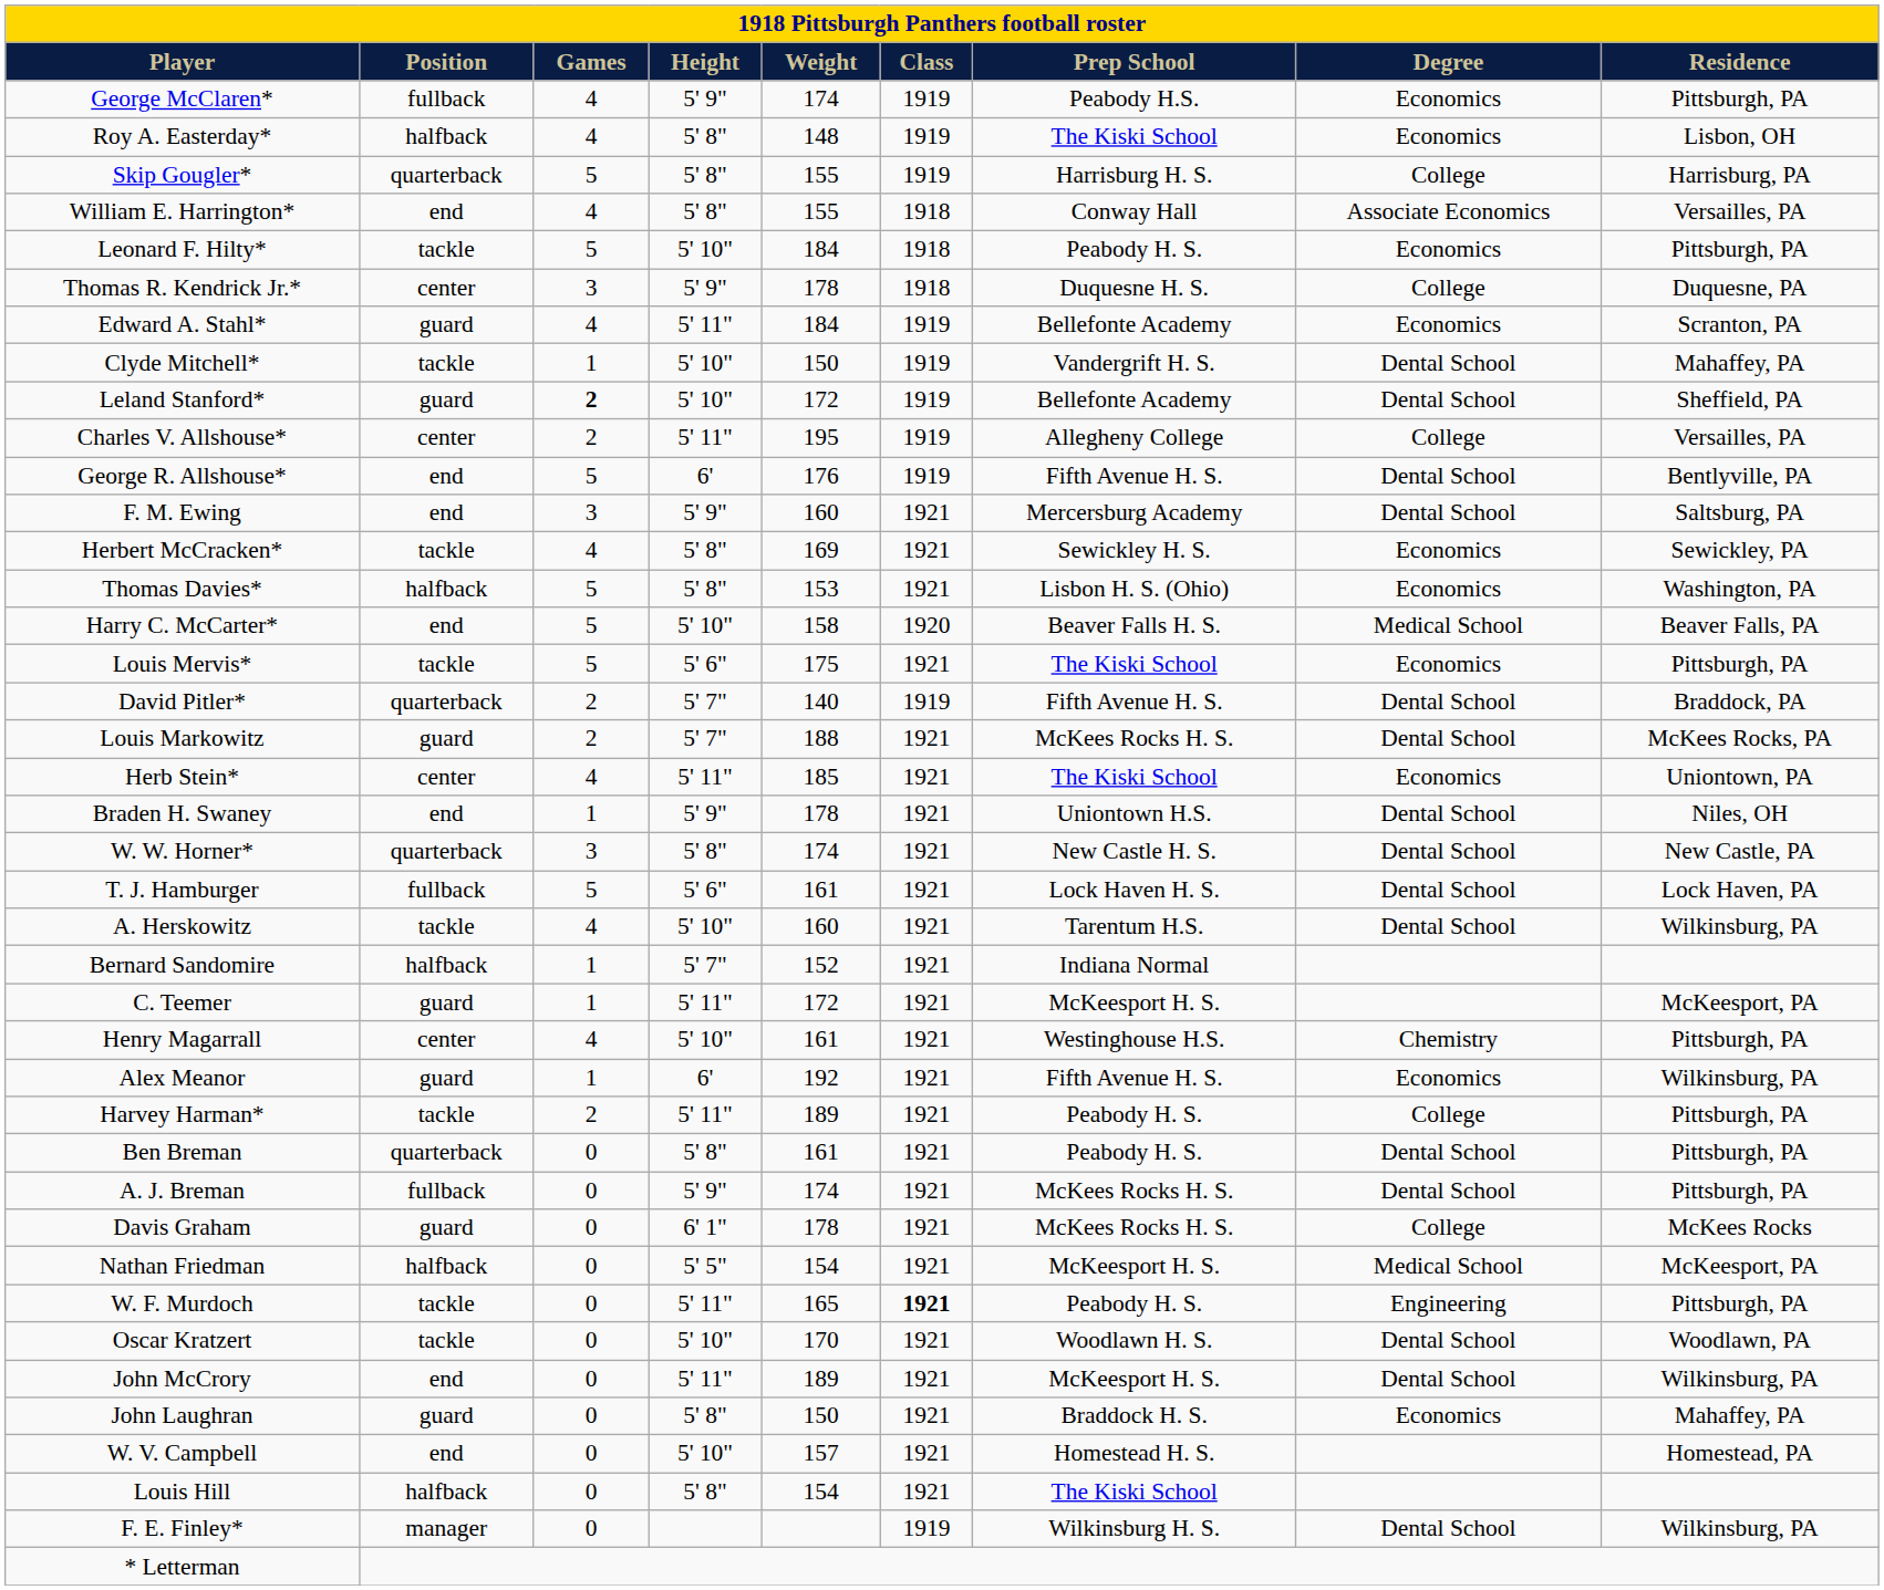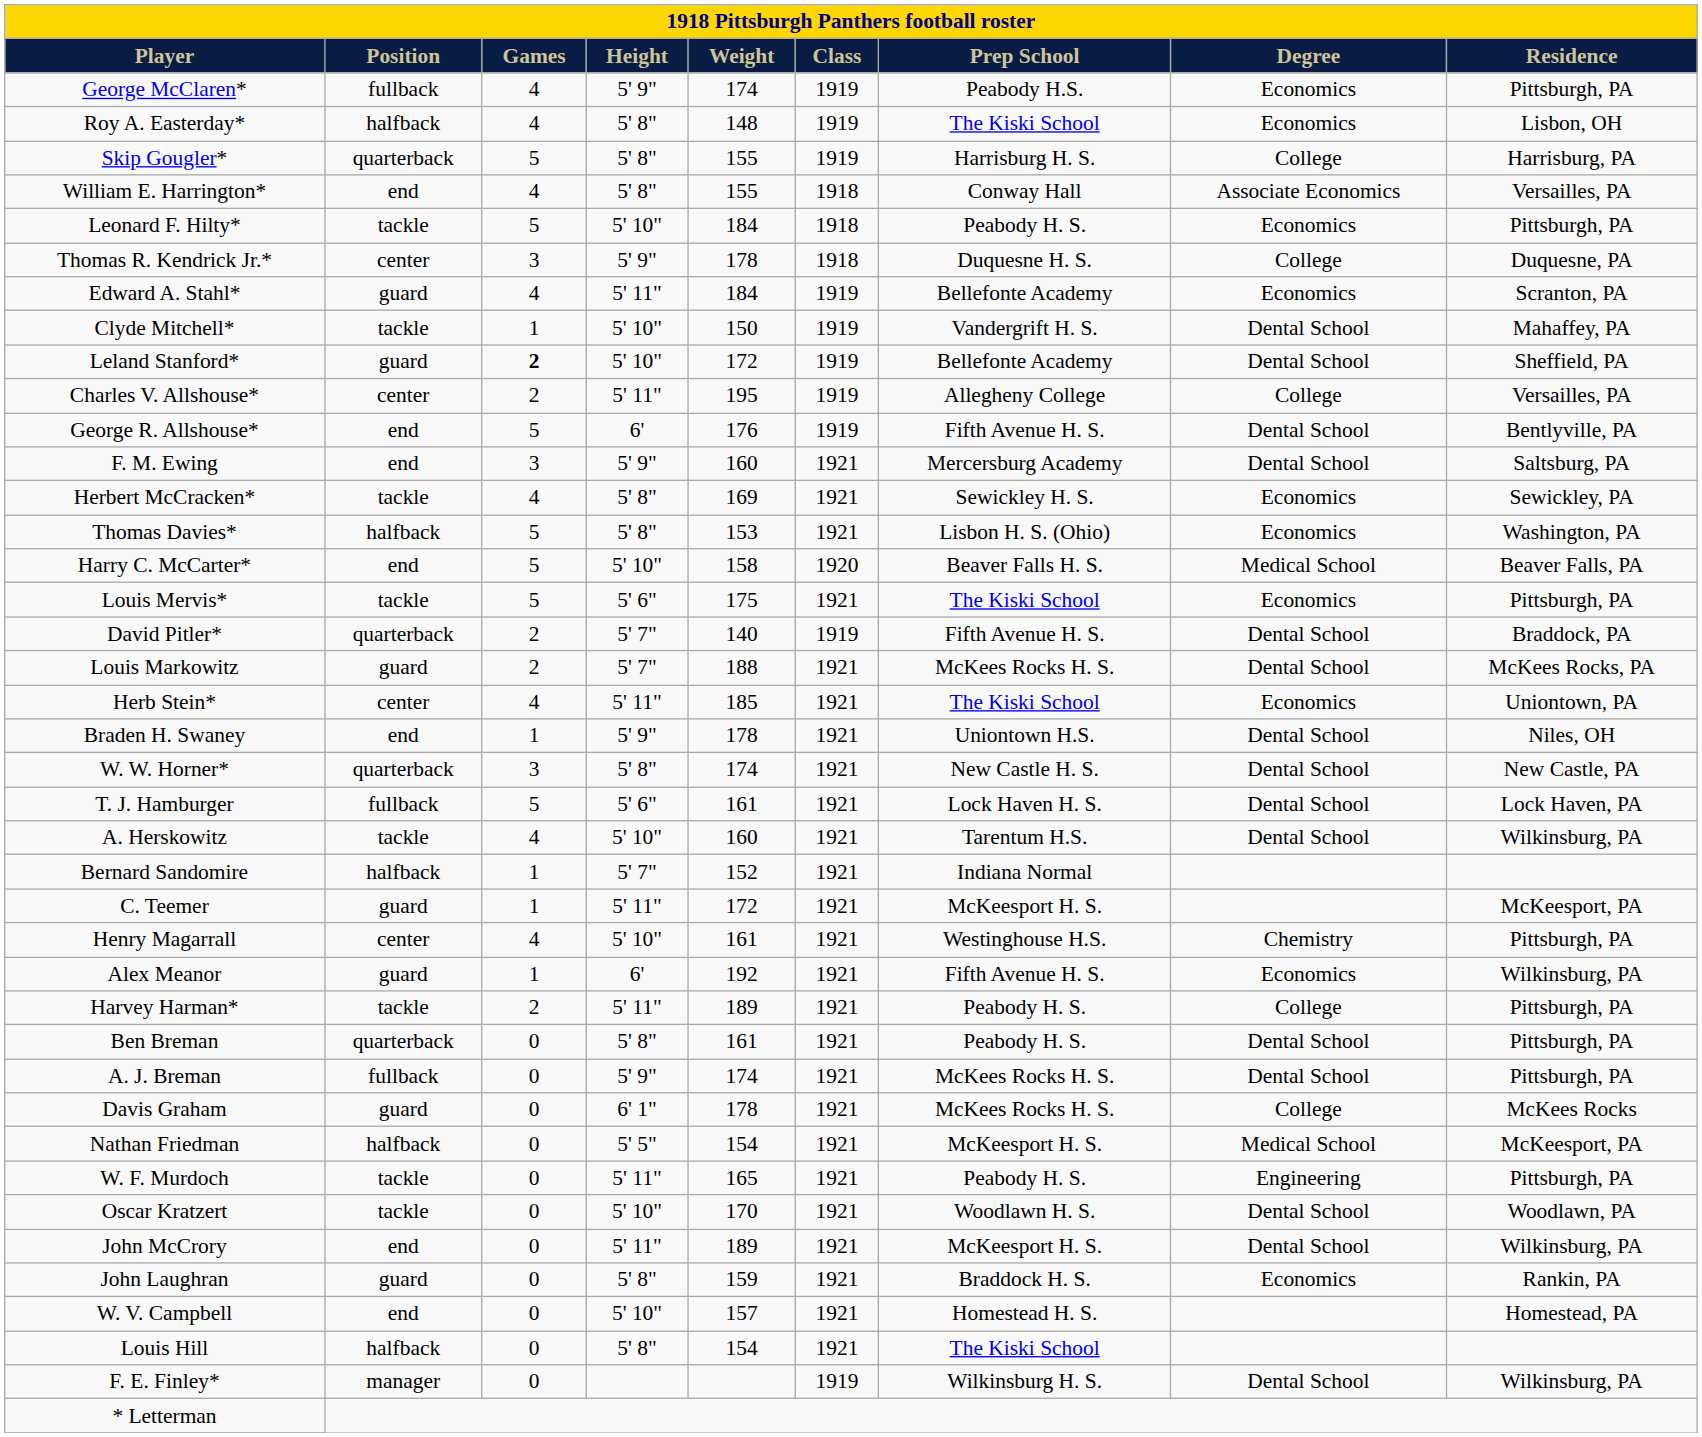 <table class="wikitable collapsible collapsed" style="margin: left; text-align:right; width:100%;">
 <tr>
 <th colspan="10" ; style="background:gold; color:darkblue; text-align: center;"><strong>1918 Pittsburgh Panthers football roster</strong></th>
 </tr>
 <tr align="center"  style="background:#091C44; color:#CEC499;">
 <td><strong>Player</strong></td>
 <td><strong>Position</strong></td>
 <td><strong>Games</strong></td>
 <td><strong>Height</strong></td>
 <td><strong>Weight</strong></td>
 <td><strong>Class</strong></td>
 <td><strong>Prep School</strong></td>
 <td><strong>Degree</strong></td>
 <td><strong>Residence</strong></td>
 </tr>
 <tr align="center" bgcolor="">
 <td><a href='#'>George McClaren</a>*</td>
 <td>fullback</td>
 <td>4</td>
 <td>5' 9"</td>
 <td>174</td>
 <td>1919</td>
 <td>Peabody H.S.</td>
 <td>Economics</td>
 <td>Pittsburgh, PA</td>
 </tr>
 <tr align="center" bgcolor="">
 <td>Roy A. Easterday*</td>
 <td>halfback</td>
 <td>4</td>
 <td>5' 8"</td>
 <td>148</td>
 <td>1919</td>
 <td><a href='#'>The Kiski School</a></td>
 <td>Economics</td>
 <td>Lisbon, OH</td>
 </tr>
 <tr align="center" bgcolor="">
 <td><a href='#'>Skip Gougler</a>*</td>
 <td>quarterback</td>
 <td>5</td>
 <td>5' 8"</td>
 <td>155</td>
 <td>1919</td>
 <td>Harrisburg H. S.</td>
 <td>College</td>
 <td>Harrisburg, PA</td>
 </tr>
 <tr align="center" bgcolor="">
 <td>William E. Harrington*</td>
 <td>end</td>
 <td>4</td>
 <td>5' 8"</td>
 <td>155</td>
 <td>1918</td>
 <td>Conway Hall</td>
 <td>Associate Economics</td>
 <td>Versailles, PA</td>
 </tr>
 <tr align="center" bgcolor="">
 <td>Leonard F. Hilty*</td>
 <td>tackle</td>
 <td>5</td>
 <td>5' 10"</td>
 <td>184</td>
 <td>1918</td>
 <td>Peabody H. S.</td>
 <td>Economics</td>
 <td>Pittsburgh, PA</td>
 </tr>
 <tr align="center" bgcolor="">
 <td>Thomas R. Kendrick Jr.*</td>
 <td>center</td>
 <td>3</td>
 <td>5' 9"</td>
 <td>178</td>
 <td>1918</td>
 <td>Duquesne H. S.</td>
 <td>College</td>
 <td>Duquesne, PA</td>
 </tr>
 <tr align="center" bgcolor="">
 <td>Edward A. Stahl*</td>
 <td>guard</td>
 <td>4</td>
 <td>5' 11"</td>
 <td>184</td>
 <td>1919</td>
 <td>Bellefonte Academy</td>
 <td>Economics</td>
 <td>Scranton, PA</td>
 </tr>
 <tr align="center" bgcolor=>
 <td>Clyde Mitchell*</td>
 <td>tackle</td>
 <td>1</td>
 <td>5' 10"</td>
 <td>150</td>
 <td>1919</td>
 <td>Vandergrift H. S.</td>
 <td>Dental School</td>
 <td>Mahaffey, PA</td>
 </tr>
 <tr align="center" bgcolor="">
 <td>Leland Stanford*</td>
 <td>guard</td>
 <td><strong>2</strong></td>
 <td>5' 10"</td>
 <td>172</td>
 <td>1919</td>
 <td>Bellefonte Academy</td>
 <td>Dental School</td>
 <td>Sheffield, PA</td>
 </tr>
 <tr align="center" bgcolor="">
 <td>Charles V. Allshouse*</td>
 <td>center</td>
 <td>2</td>
 <td>5' 11"</td>
 <td>195</td>
 <td>1919</td>
 <td>Allegheny College</td>
 <td>College</td>
 <td>Versailles, PA</td>
 </tr>
 <tr align="center" bgcolor="">
 <td>George R. Allshouse*</td>
 <td>end</td>
 <td>5</td>
 <td>6'</td>
 <td>176</td>
 <td>1919</td>
 <td>Fifth Avenue H. S.</td>
 <td>Dental School</td>
 <td>Bentlyville, PA</td>
 </tr>
 <tr align="center" bgcolor="">
 <td>F. M. Ewing</td>
 <td>end</td>
 <td>3</td>
 <td>5' 9"</td>
 <td>160</td>
 <td>1921</td>
 <td>Mercersburg Academy</td>
 <td>Dental School</td>
 <td>Saltsburg, PA</td>
 </tr>
 <tr align="center" bgcolor="">
 <td>Herbert McCracken*</td>
 <td>tackle</td>
 <td>4</td>
 <td>5' 8"</td>
 <td>169</td>
 <td>1921</td>
 <td>Sewickley H. S.</td>
 <td>Economics</td>
 <td>Sewickley, PA</td>
 </tr>
 <tr align="center" bgcolor="">
 <td>Thomas Davies*</td>
 <td>halfback</td>
 <td>5</td>
 <td>5' 8"</td>
 <td>153</td>
 <td>1921</td>
 <td>Lisbon H. S. (Ohio)</td>
 <td>Economics</td>
 <td>Washington, PA</td>
 </tr>
 <tr align="center" bgcolor="">
 <td>Harry C. McCarter*</td>
 <td>end</td>
 <td>5</td>
 <td>5' 10"</td>
 <td>158</td>
 <td>1920</td>
 <td>Beaver Falls H. S.</td>
 <td>Medical School</td>
 <td>Beaver Falls, PA</td>
 </tr>
 <tr align="center" bgcolor=>
 <td>Louis Mervis*</td>
 <td>tackle</td>
 <td>5</td>
 <td>5' 6"</td>
 <td>175</td>
 <td>1921</td>
 <td><a href='#'>The Kiski School</a></td>
 <td>Economics</td>
 <td>Pittsburgh, PA</td>
 </tr>
 <tr align="center" bgcolor="">
 <td>David Pitler*</td>
 <td>quarterback</td>
 <td>2</td>
 <td>5' 7"</td>
 <td>140</td>
 <td>1919</td>
 <td>Fifth Avenue H. S.</td>
 <td>Dental School</td>
 <td>Braddock, PA</td>
 </tr>
 <tr align="center" bgcolor="">
 <td>Louis Markowitz</td>
 <td>guard</td>
 <td>2</td>
 <td>5' 7"</td>
 <td>188</td>
 <td>1921</td>
 <td>McKees Rocks H. S.</td>
 <td>Dental School</td>
 <td>McKees Rocks, PA</td>
 </tr>
 <tr align="center" bgcolor="">
 <td>Herb Stein*</td>
 <td>center</td>
 <td>4</td>
 <td>5' 11"</td>
 <td>185</td>
 <td>1921</td>
 <td><a href='#'>The Kiski School</a></td>
 <td>Economics</td>
 <td>Uniontown, PA</td>
 </tr>
 <tr align="center" bgcolor="">
 <td>Braden H. Swaney</td>
 <td>end</td>
 <td>1</td>
 <td>5' 9"</td>
 <td>178</td>
 <td>1921</td>
 <td>Uniontown H.S.</td>
 <td>Dental School</td>
 <td>Niles, OH</td>
 </tr>
 <tr align="center" bgcolor="">
 <td>W. W. Horner*</td>
 <td>quarterback</td>
 <td>3</td>
 <td>5' 8"</td>
 <td>174</td>
 <td>1921</td>
 <td>New Castle H. S.</td>
 <td>Dental School</td>
 <td>New Castle, PA</td>
 </tr>
 <tr align="center" bgcolor="">
 <td>T. J. Hamburger</td>
 <td>fullback</td>
 <td>5</td>
 <td>5' 6"</td>
 <td>161</td>
 <td>1921</td>
 <td>Lock Haven H. S.</td>
 <td>Dental School</td>
 <td>Lock Haven, PA</td>
 </tr>
 <tr align="center" bgcolor="">
 <td>A. Herskowitz</td>
 <td>tackle</td>
 <td>4</td>
 <td>5' 10"</td>
 <td>160</td>
 <td>1921</td>
 <td>Tarentum H.S.</td>
 <td>Dental School</td>
 <td>Wilkinsburg, PA</td>
 </tr>
 <tr align="center" bgcolor="">
 <td>Bernard Sandomire</td>
 <td>halfback</td>
 <td>1</td>
 <td>5' 7"</td>
 <td>152</td>
 <td>1921</td>
 <td>Indiana Normal</td>
 <td></td>
 <td></td>
 </tr>
 <tr align="center" bgcolor="">
 <td>C. Teemer</td>
 <td>guard</td>
 <td>1</td>
 <td>5' 11"</td>
 <td>172</td>
 <td>1921</td>
 <td>McKeesport H. S.</td>
 <td></td>
 <td>McKeesport, PA</td>
 </tr>
 <tr align="center" bgcolor="">
 <td>Henry Magarrall</td>
 <td>center</td>
 <td>4</td>
 <td>5' 10"</td>
 <td>161</td>
 <td>1921</td>
 <td>Westinghouse H.S.</td>
 <td>Chemistry</td>
 <td>Pittsburgh, PA</td>
 </tr>
 <tr align="center" bgcolor="">
 <td>Alex Meanor</td>
 <td>guard</td>
 <td>1</td>
 <td>6'</td>
 <td>192</td>
 <td>1921</td>
 <td>Fifth Avenue H. S.</td>
 <td>Economics</td>
 <td>Wilkinsburg, PA</td>
 </tr>
 <tr align="center" bgcolor="">
 <td>Harvey Harman*</td>
 <td>tackle</td>
 <td>2</td>
 <td>5' 11"</td>
 <td>189</td>
 <td>1921</td>
 <td>Peabody H. S.</td>
 <td>College</td>
 <td>Pittsburgh, PA</td>
 </tr>
 <tr align="center" bgcolor="">
 <td>Ben Breman</td>
 <td>quarterback</td>
 <td>0</td>
 <td>5' 8"</td>
 <td>161</td>
 <td>1921</td>
 <td>Peabody H. S.</td>
 <td>Dental School</td>
 <td>Pittsburgh, PA</td>
 </tr>
 <tr align="center" bgcolor="">
 <td>A. J. Breman</td>
 <td>fullback</td>
 <td>0</td>
 <td>5' 9"</td>
 <td>174</td>
 <td>1921</td>
 <td>McKees Rocks H. S.</td>
 <td>Dental School</td>
 <td>Pittsburgh, PA</td>
 </tr>
 <tr align="center" bgcolor="">
 <td>Davis Graham</td>
 <td>guard</td>
 <td>0</td>
 <td>6' 1"</td>
 <td>178</td>
 <td>1921</td>
 <td>McKees Rocks H. S.</td>
 <td>College</td>
 <td>McKees Rocks</td>
 </tr>
 <tr align="center" bgcolor="">
 <td>Nathan Friedman</td>
 <td>halfback</td>
 <td>0</td>
 <td>5' 5"</td>
 <td>154</td>
 <td>1921</td>
 <td>McKeesport H. S.</td>
 <td>Medical School</td>
 <td>McKeesport, PA</td>
 </tr>
 <tr align="center" bgcolor="">
 <td>W. F. Murdoch</td>
 <td>tackle</td>
 <td>0</td>
 <td>5' 11"</td>
 <td>165</td>
-<td><strong>1921</strong></td>
+<td>1921</td>
 <td>Peabody H. S.</td>
 <td>Engineering</td>
 <td>Pittsburgh, PA</td>
 </tr>
 <tr align="center" bgcolor="">
 <td>Oscar Kratzert</td>
 <td>tackle</td>
 <td>0</td>
 <td>5' 10"</td>
 <td>170</td>
 <td>1921</td>
 <td>Woodlawn H. S.</td>
 <td>Dental School</td>
 <td>Woodlawn, PA</td>
 </tr>
 <tr align="center" bgcolor="">
 <td>John McCrory</td>
 <td>end</td>
 <td>0</td>
 <td>5' 11"</td>
 <td>189</td>
 <td>1921</td>
 <td>McKeesport H. S.</td>
 <td>Dental School</td>
 <td>Wilkinsburg, PA</td>
 </tr>
 <tr align="center" bgcolor="">
 <td>John Laughran</td>
 <td>guard</td>
 <td>0</td>
 <td>5' 8"</td>
-<td>150</td>
+<td>159</td>
 <td>1921</td>
 <td>Braddock H. S.</td>
 <td>Economics</td>
-<td>Mahaffey, PA</td>
+<td>Rankin, PA</td>
 </tr>
 <tr align="center" bgcolor="">
 <td>W. V. Campbell</td>
 <td>end</td>
 <td>0</td>
 <td>5' 10"</td>
 <td>157</td>
 <td>1921</td>
 <td>Homestead H. S.</td>
 <td></td>
 <td>Homestead, PA</td>
 </tr>
 <tr align="center" bgcolor="">
 <td>Louis Hill</td>
 <td>halfback</td>
 <td>0</td>
 <td>5' 8"</td>
 <td>154</td>
 <td>1921</td>
 <td><a href='#'>The Kiski School</a></td>
 <td></td>
 <td></td>
 </tr>
 <tr align="center" bgcolor="">
 <td>F. E. Finley*</td>
 <td>manager</td>
 <td>0</td>
 <td></td>
 <td></td>
 <td>1919</td>
 <td>Wilkinsburg H. S.</td>
 <td>Dental School</td>
 <td>Wilkinsburg, PA</td>
 </tr>
 <tr align="center" bgcolor="">
 <td>* Letterman</td>
 </tr>
 <tr align="center" bgcolor=>
 </tr>
 </table>
